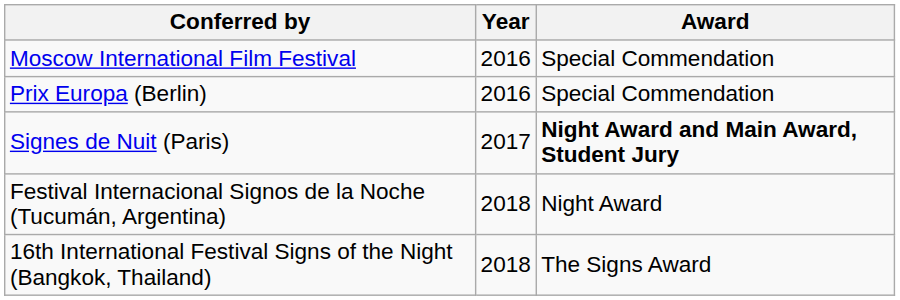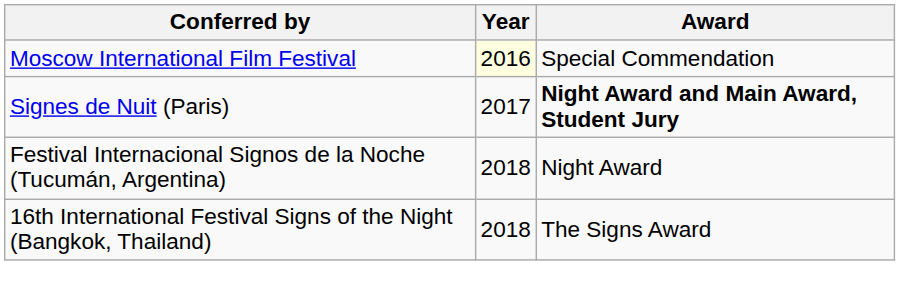 <table class="wikitable" width="50%">
 <tr>
 <th>Conferred by</th>
 <th>Year</th>
 <th>Award</th>
 </tr>
 <tr>
 <td><a href='#'>Moscow International Film Festival</a></td>
-<td>2016</td>
-<td>Special Commendation</td>
-</tr>
-<tr>
-<td><a href='#'>Prix Europa</a> (Berlin)</td>
-<td>2016</td>
+<td style="background: lightyellow;">2016</td>
 <td>Special Commendation</td>
 </tr>
 <tr>
 <td><a href='#'>Signes de Nuit</a> (Paris)</td>
 <td>2017</td>
 <td><strong>Night Award and Main Award, Student Jury</strong></td>
 </tr>
 <tr>
 <td>Festival Internacional Signos de la Noche (Tucumán, Argentina)</td>
 <td>2018</td>
 <td>Night Award</td>
 </tr>
 <tr>
 <td>16th International Festival Signs of the Night (Bangkok, Thailand)</td>
 <td>2018</td>
 <td>The Signs Award</td>
 </tr>
 </table>
